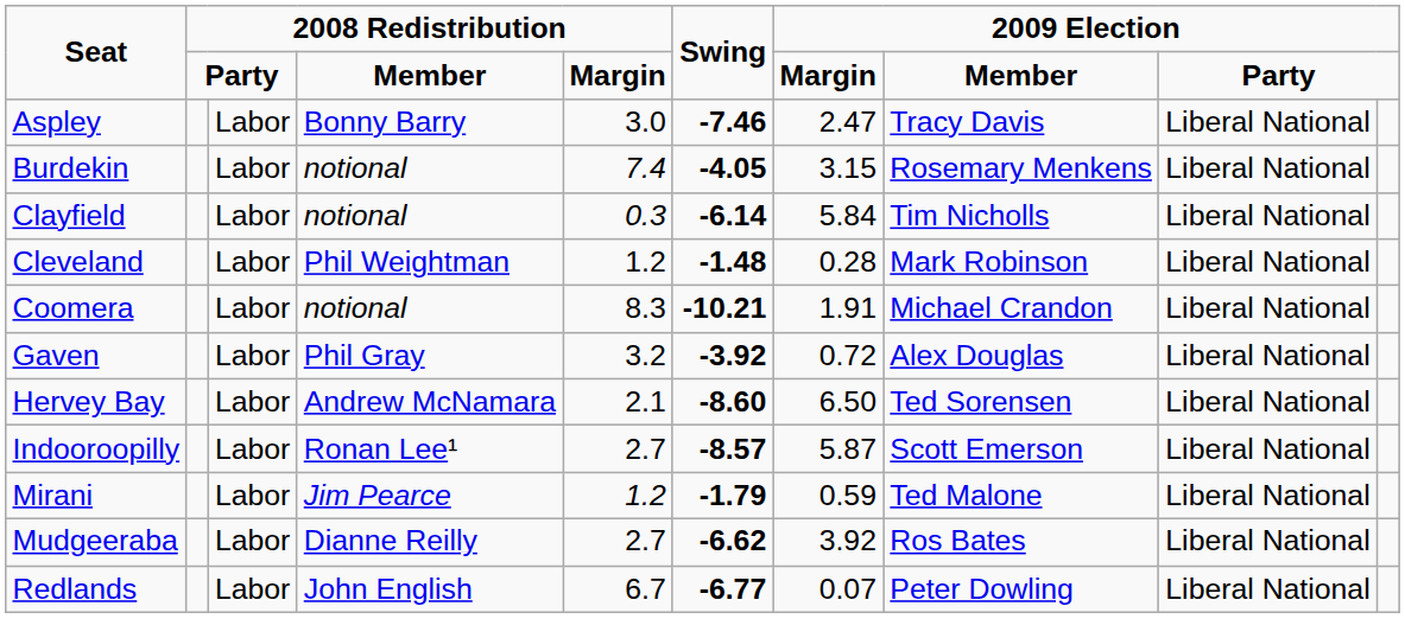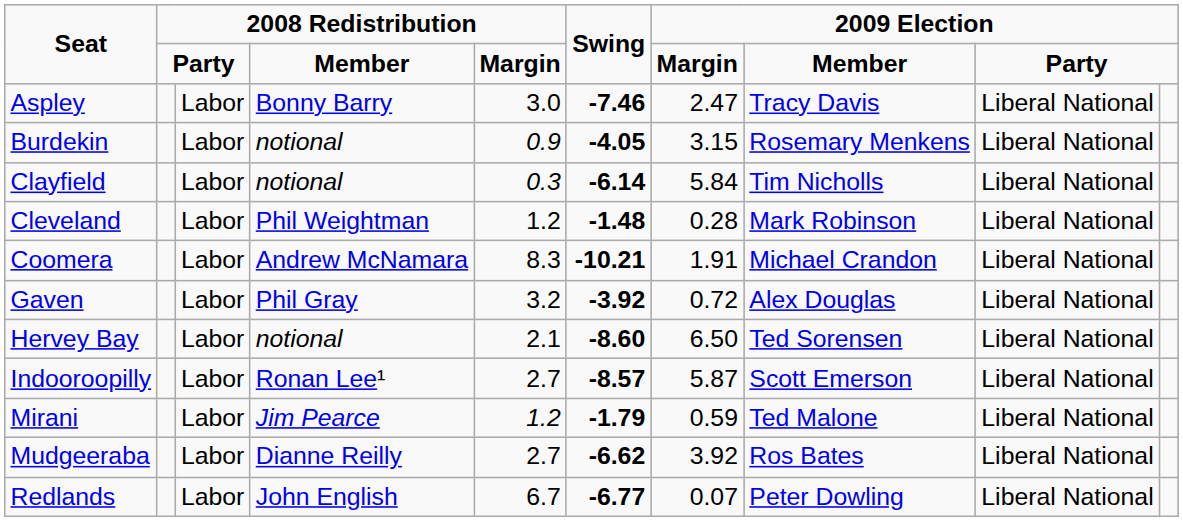 <table class="wikitable">
 <tr>
 <td rowspan="2" style="text-align:center"><strong>Seat</strong></td>
 <td colspan="4" style="text-align:center"><strong>2008 Redistribution</strong></td>
 <td rowspan="2" style="text-align:center"><strong>Swing</strong></td>
 <td colspan="4" style="text-align:center"><strong>2009 Election</strong></td>
 </tr>
 <tr>
 <td colspan="2" style="text-align:center"><strong>Party</strong></td>
 <td style="text-align:center"><strong>Member</strong></td>
 <td style="text-align:center"><strong>Margin</strong></td>
 <td style="text-align:center"><strong>Margin</strong></td>
 <td style="text-align:center"><strong>Member</strong></td>
 <td colspan="2" style="text-align:center"><strong>Party</strong></td>
 </tr>
 <tr>
 <td><a href='#'>Aspley</a></td>
 <td> </td>
 <td>Labor</td>
 <td><a href='#'>Bonny Barry</a></td>
 <td style="text-align:right;">3.0</td>
 <td style="text-align:right;"><strong>-7.46</strong></td>
 <td style="text-align:right;">2.47</td>
 <td><a href='#'>Tracy Davis</a></td>
 <td>Liberal National</td>
 <td> </td>
 </tr>
 <tr>
 <td><a href='#'>Burdekin</a></td>
 <td></td>
 <td>Labor</td>
 <td><em>notional</em></td>
-<td style="text-align:right;"><em>7.4</em></td>
+<td style="text-align:right;"><em>0.9</em></td>
 <td style="text-align:right;"><strong>-4.05</strong></td>
 <td style="text-align:right;">3.15</td>
 <td><a href='#'>Rosemary Menkens</a></td>
 <td>Liberal National</td>
 <td></td>
 </tr>
 <tr>
 <td><a href='#'>Clayfield</a></td>
 <td></td>
 <td>Labor</td>
 <td><em>notional</em></td>
 <td style="text-align:right;"><em>0.3</em></td>
 <td style="text-align:right;"><strong>-6.14</strong></td>
 <td style="text-align:right;">5.84</td>
 <td><a href='#'>Tim Nicholls</a></td>
 <td>Liberal National</td>
 <td></td>
 </tr>
 <tr>
 <td><a href='#'>Cleveland</a></td>
 <td></td>
 <td>Labor</td>
 <td><a href='#'>Phil Weightman</a></td>
 <td style="text-align:right;">1.2</td>
 <td style="text-align:right;"><strong>-1.48</strong></td>
 <td style="text-align:right;">0.28</td>
 <td><a href='#'>Mark Robinson</a></td>
 <td>Liberal National</td>
 <td></td>
 </tr>
 <tr>
 <td><a href='#'>Coomera</a></td>
 <td></td>
 <td>Labor</td>
-<td><em>notional</em></td>
+<td><a href='#'>Andrew McNamara</a></td>
 <td style="text-align:right;">8.3</td>
 <td style="text-align:right;"><strong>-10.21</strong></td>
 <td style="text-align:right;">1.91</td>
 <td><a href='#'>Michael Crandon</a></td>
 <td>Liberal National</td>
 <td></td>
 </tr>
 <tr>
 <td><a href='#'>Gaven</a></td>
 <td></td>
 <td>Labor</td>
 <td><a href='#'>Phil Gray</a></td>
 <td style="text-align:right;">3.2</td>
 <td style="text-align:right;"><strong>-3.92</strong></td>
 <td style="text-align:right;">0.72</td>
 <td><a href='#'>Alex Douglas</a></td>
 <td>Liberal National</td>
 <td></td>
 </tr>
 <tr>
 <td><a href='#'>Hervey Bay</a></td>
 <td></td>
 <td>Labor</td>
-<td><a href='#'>Andrew McNamara</a></td>
+<td><em>notional</em></td>
 <td style="text-align:right;">2.1</td>
 <td style="text-align:right;"><strong>-8.60</strong></td>
 <td style="text-align:right;">6.50</td>
 <td><a href='#'>Ted Sorensen</a></td>
 <td>Liberal National</td>
 <td></td>
 </tr>
 <tr>
 <td><a href='#'>Indooroopilly</a></td>
 <td></td>
 <td>Labor</td>
 <td><a href='#'>Ronan Lee</a>¹</td>
 <td style="text-align:right;">2.7</td>
 <td style="text-align:right;"><strong>-8.57</strong></td>
 <td style="text-align:right;">5.87</td>
 <td><a href='#'>Scott Emerson</a></td>
 <td>Liberal National</td>
 <td></td>
 </tr>
 <tr>
 <td><a href='#'>Mirani</a></td>
 <td></td>
 <td>Labor</td>
 <td><a href='#'><em>Jim Pearce</em></a></td>
 <td style="text-align:right;"><em>1.2</em></td>
 <td style="text-align:right;"><strong>-1.79</strong></td>
 <td style="text-align:right;">0.59</td>
 <td><a href='#'>Ted Malone</a></td>
 <td>Liberal National</td>
 <td></td>
 </tr>
 <tr>
 <td><a href='#'>Mudgeeraba</a></td>
 <td></td>
 <td>Labor</td>
 <td><a href='#'>Dianne Reilly</a></td>
 <td style="text-align:right;">2.7</td>
 <td style="text-align:right;"><strong>-6.62</strong></td>
 <td style="text-align:right;">3.92</td>
 <td><a href='#'>Ros Bates</a></td>
 <td>Liberal National</td>
 <td></td>
 </tr>
 <tr>
 <td><a href='#'>Redlands</a></td>
 <td></td>
 <td>Labor</td>
 <td><a href='#'>John English</a></td>
 <td style="text-align:right;">6.7</td>
 <td style="text-align:right;"><strong>-6.77</strong></td>
 <td style="text-align:right;">0.07</td>
 <td><a href='#'>Peter Dowling</a></td>
 <td>Liberal National</td>
 <td></td>
 </tr>
 </table>
